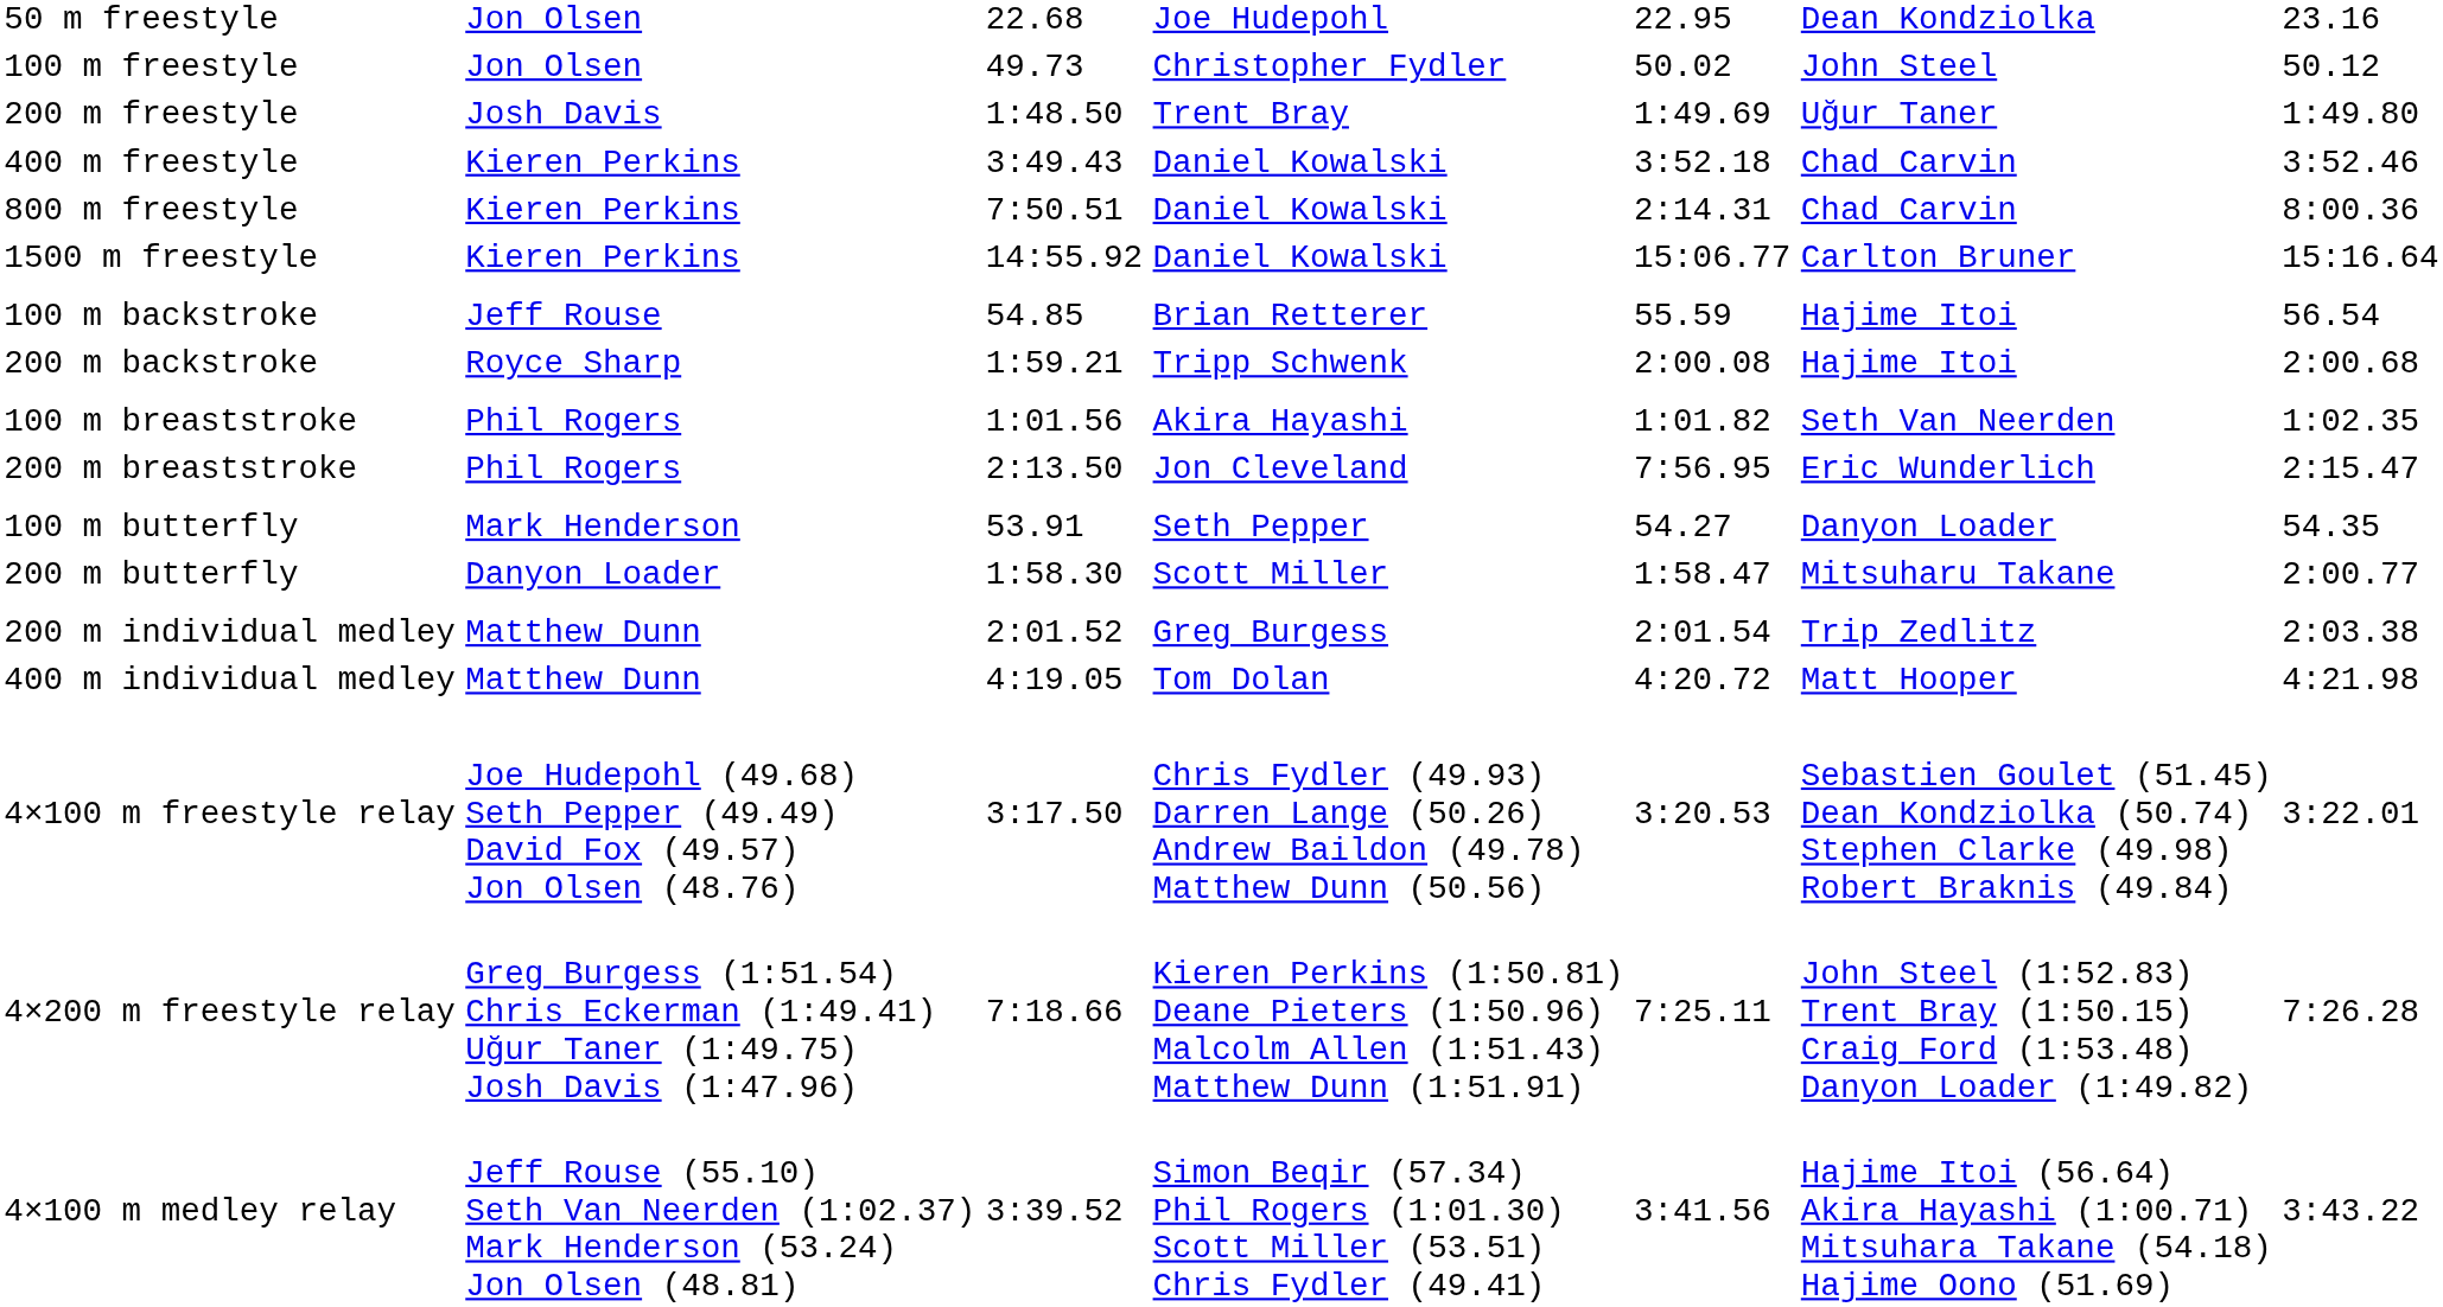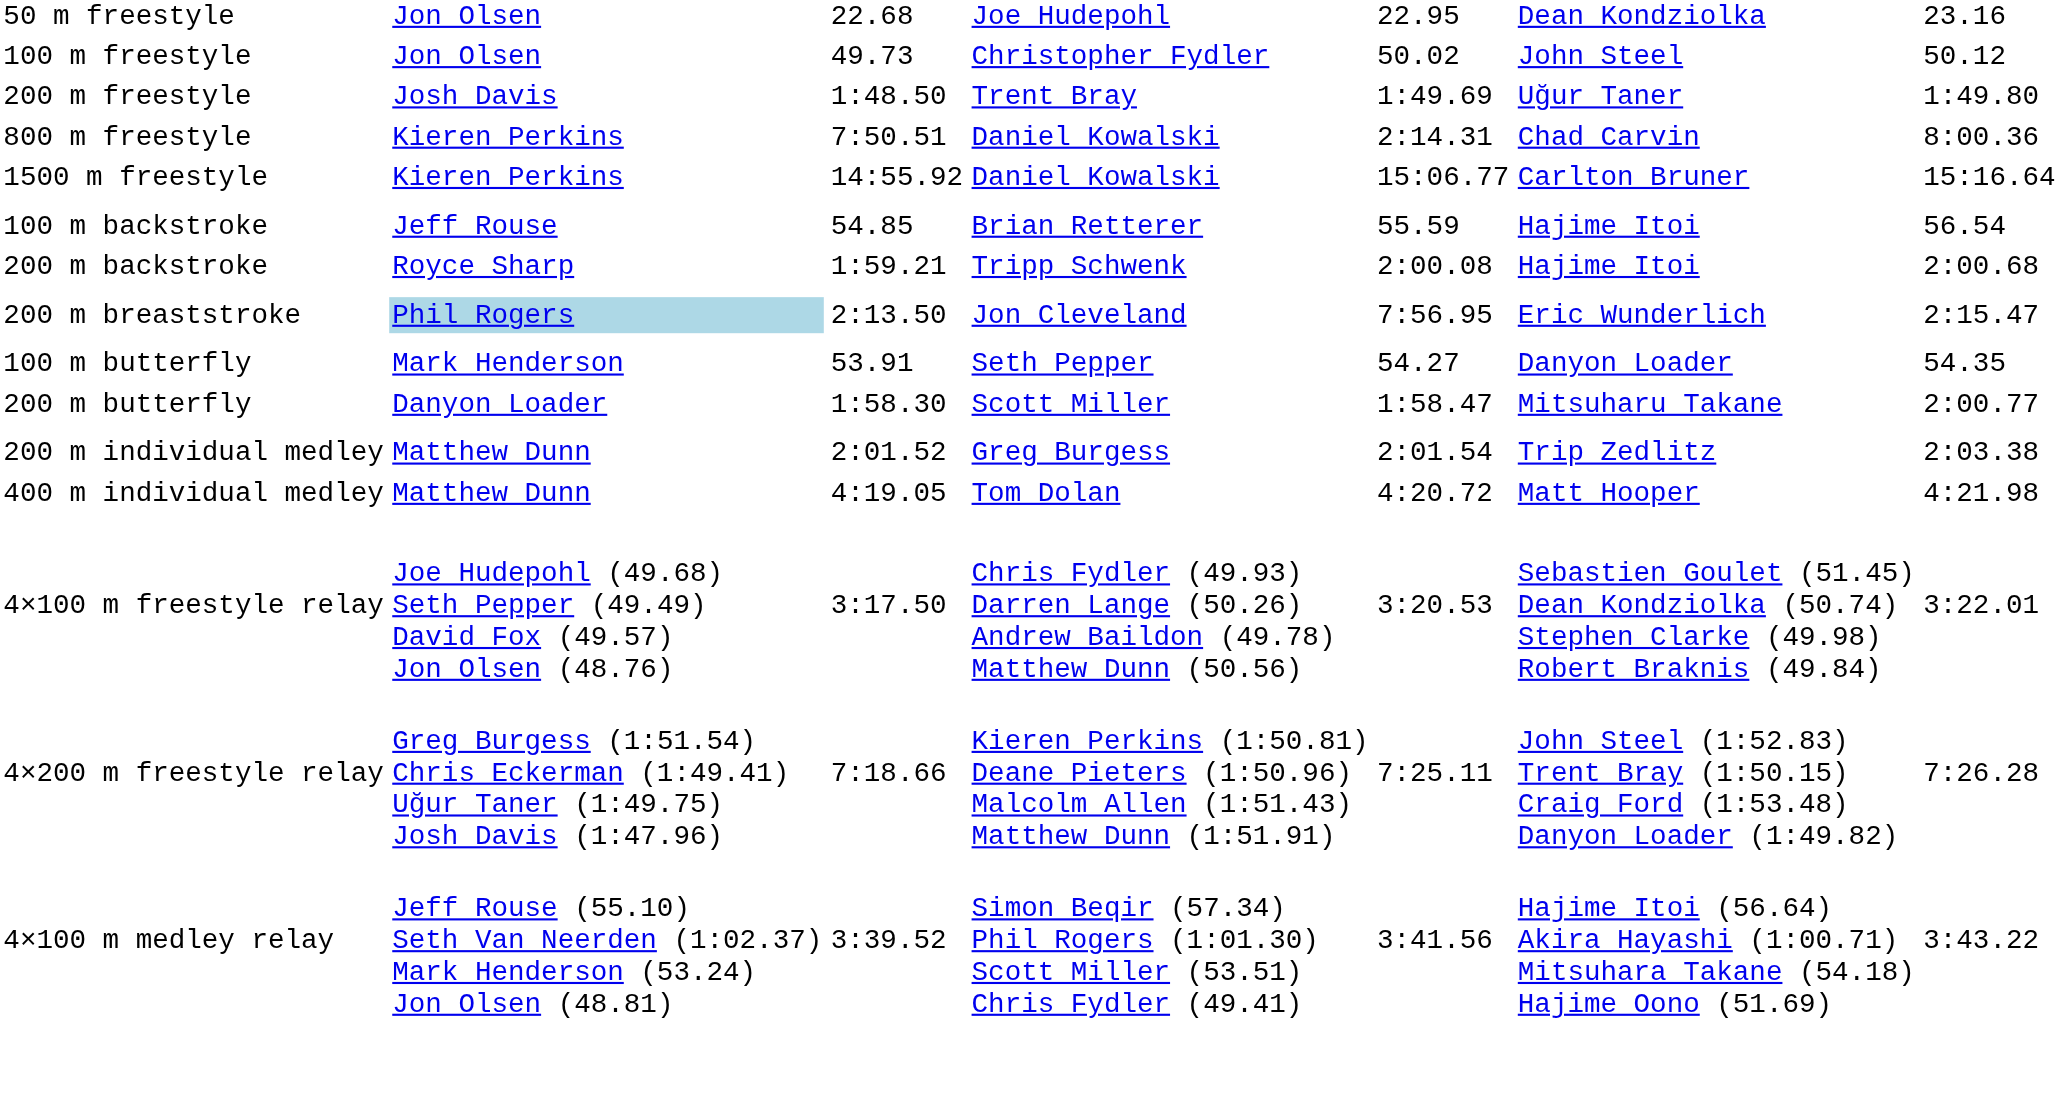 <table>
 <tr>
 <td>50 m freestyle <br></td>
 <td><a href='#'>Jon Olsen</a><br><small></small></td>
 <td>22.68</td>
 <td><a href='#'>Joe Hudepohl</a><br><small></small></td>
 <td>22.95</td>
 <td><a href='#'>Dean Kondziolka</a><br><small></small></td>
 <td>23.16</td>
 </tr>
 <tr>
 <td>100 m freestyle <br></td>
 <td><a href='#'>Jon Olsen</a><br><small></small></td>
 <td>49.73</td>
 <td><a href='#'>Christopher Fydler</a><br><small></small></td>
 <td>50.02</td>
 <td><a href='#'>John Steel</a><br><small></small></td>
 <td>50.12</td>
 </tr>
 <tr>
 <td>200 m freestyle <br></td>
 <td><a href='#'>Josh Davis</a><br><small></small></td>
 <td>1:48.50</td>
 <td><a href='#'>Trent Bray</a><br><small></small></td>
 <td>1:49.69</td>
 <td><a href='#'>Uğur Taner</a><br><small></small></td>
 <td>1:49.80</td>
-</tr>
-<tr>
-<td>400 m freestyle <br></td>
-<td><a href='#'>Kieren Perkins</a><br><small></small></td>
-<td>3:49.43</td>
-<td><a href='#'>Daniel Kowalski</a><br><small></small></td>
-<td>3:52.18</td>
-<td><a href='#'>Chad Carvin</a><br><small></small></td>
-<td>3:52.46</td>
 </tr>
 <tr>
 <td>800 m freestyle <br></td>
 <td><a href='#'>Kieren Perkins</a><br><small></small></td>
 <td>7:50.51</td>
 <td><a href='#'>Daniel Kowalski</a><br><small></small></td>
 <td>2:14.31</td>
 <td><a href='#'>Chad Carvin</a><br><small></small></td>
 <td>8:00.36</td>
 </tr>
 <tr>
 <td>1500 m freestyle <br></td>
 <td><a href='#'>Kieren Perkins</a><br><small></small></td>
 <td>14:55.92</td>
 <td><a href='#'>Daniel Kowalski</a><br><small></small></td>
 <td>15:06.77</td>
 <td><a href='#'>Carlton Bruner</a><br><small></small></td>
 <td>15:16.64</td>
 </tr>
 <tr>
 <td></td>
 <td></td>
 <td></td>
 <td></td>
 <td></td>
 <td></td>
 <td></td>
 </tr>
 <tr>
 <td>100 m backstroke <br></td>
 <td><a href='#'>Jeff Rouse</a><br><small></small></td>
 <td>54.85</td>
 <td><a href='#'>Brian Retterer</a><br><small></small></td>
 <td>55.59</td>
 <td><a href='#'>Hajime Itoi</a><br><small></small></td>
 <td>56.54</td>
 </tr>
 <tr>
 <td>200 m backstroke <br></td>
 <td><a href='#'>Royce Sharp</a><br><small></small></td>
 <td>1:59.21</td>
 <td><a href='#'>Tripp Schwenk</a><br><small></small></td>
 <td>2:00.08</td>
 <td><a href='#'>Hajime Itoi</a><br><small></small></td>
 <td>2:00.68</td>
 </tr>
 <tr>
 <td></td>
 <td></td>
 <td></td>
 <td></td>
 <td></td>
 <td></td>
 <td></td>
 </tr>
 <tr>
-<td>100 m breaststroke <br></td>
-<td><a href='#'>Phil Rogers</a><br><small></small></td>
-<td>1:01.56</td>
-<td><a href='#'>Akira Hayashi</a><br><small></small></td>
-<td>1:01.82</td>
-<td><a href='#'>Seth Van Neerden</a><br><small></small></td>
-<td>1:02.35</td>
-</tr>
-<tr>
 <td>200 m breaststroke <br></td>
-<td><a href='#'>Phil Rogers</a><br><small></small></td>
+<td style="background: lightblue;"><a href='#'>Phil Rogers</a><br><small></small></td>
 <td>2:13.50</td>
 <td><a href='#'>Jon Cleveland</a><br><small></small></td>
 <td>7:56.95</td>
 <td><a href='#'>Eric Wunderlich</a><br><small></small></td>
 <td>2:15.47</td>
 </tr>
 <tr>
 <td></td>
 <td></td>
 <td></td>
 <td></td>
 <td></td>
 <td></td>
 <td></td>
 </tr>
 <tr>
 <td>100 m butterfly <br></td>
 <td><a href='#'>Mark Henderson</a><br><small></small></td>
 <td>53.91</td>
 <td><a href='#'>Seth Pepper</a><br><small></small></td>
 <td>54.27</td>
 <td><a href='#'>Danyon Loader</a><br><small></small></td>
 <td>54.35</td>
 </tr>
 <tr>
 <td>200 m butterfly <br></td>
 <td><a href='#'>Danyon Loader</a><br><small></small></td>
 <td>1:58.30</td>
 <td><a href='#'>Scott Miller</a><br><small></small></td>
 <td>1:58.47</td>
 <td><a href='#'>Mitsuharu Takane</a><br><small></small></td>
 <td>2:00.77</td>
 </tr>
 <tr>
 <td></td>
 <td></td>
 <td></td>
 <td></td>
 <td></td>
 <td></td>
 <td></td>
 </tr>
 <tr>
 <td>200 m individual medley <br></td>
 <td><a href='#'>Matthew Dunn</a><br><small></small></td>
 <td>2:01.52</td>
 <td><a href='#'>Greg Burgess</a><br><small></small></td>
 <td>2:01.54</td>
 <td><a href='#'>Trip Zedlitz</a><br><small></small></td>
 <td>2:03.38</td>
 </tr>
 <tr>
 <td>400 m individual medley <br></td>
 <td><a href='#'>Matthew Dunn</a><br><small></small></td>
 <td>4:19.05</td>
 <td><a href='#'>Tom Dolan</a><br><small></small></td>
 <td>4:20.72</td>
 <td><a href='#'>Matt Hooper</a><br><small></small></td>
 <td>4:21.98</td>
 </tr>
 <tr>
 <td></td>
 <td></td>
 <td></td>
 <td></td>
 <td></td>
 <td></td>
 <td></td>
 </tr>
 <tr>
 <td>4×100 m freestyle relay <br></td>
 <td><br><a href='#'>Joe Hudepohl</a> (49.68)<br><a href='#'>Seth Pepper</a> (49.49)<br><a href='#'>David Fox</a> (49.57)<br><a href='#'>Jon Olsen</a> (48.76)</td>
 <td>3:17.50</td>
 <td><br><a href='#'>Chris Fydler</a> (49.93)<br><a href='#'>Darren Lange</a> (50.26)<br><a href='#'>Andrew Baildon</a> (49.78)<br><a href='#'>Matthew Dunn</a> (50.56)</td>
 <td>3:20.53</td>
 <td><br><a href='#'>Sebastien Goulet</a> (51.45)<br><a href='#'>Dean Kondziolka</a> (50.74)<br><a href='#'>Stephen Clarke</a> (49.98)<br><a href='#'>Robert Braknis</a> (49.84)</td>
 <td>3:22.01</td>
 </tr>
 <tr>
 <td>4×200 m freestyle relay <br></td>
 <td><br><a href='#'>Greg Burgess</a> (1:51.54)<br><a href='#'>Chris Eckerman</a> (1:49.41)<br><a href='#'>Uğur Taner</a> (1:49.75)<br><a href='#'>Josh Davis</a> (1:47.96)</td>
 <td>7:18.66</td>
 <td><br><a href='#'>Kieren Perkins</a> (1:50.81)<br><a href='#'>Deane Pieters</a> (1:50.96)<br><a href='#'>Malcolm Allen</a> (1:51.43)<br><a href='#'>Matthew Dunn</a> (1:51.91)</td>
 <td>7:25.11</td>
 <td><br><a href='#'>John Steel</a> (1:52.83)<br><a href='#'>Trent Bray</a> (1:50.15)<br><a href='#'>Craig Ford</a> (1:53.48)<br><a href='#'>Danyon Loader</a> (1:49.82)</td>
 <td>7:26.28</td>
 </tr>
 <tr>
 <td>4×100 m medley relay <br></td>
 <td><br><a href='#'>Jeff Rouse</a> (55.10)<br><a href='#'>Seth Van Neerden</a> (1:02.37)<br><a href='#'>Mark Henderson</a> (53.24)<br><a href='#'>Jon Olsen</a> (48.81)</td>
 <td>3:39.52</td>
 <td><br><a href='#'>Simon Beqir</a> (57.34)<br><a href='#'>Phil Rogers</a> (1:01.30)<br><a href='#'>Scott Miller</a> (53.51)<br><a href='#'>Chris Fydler</a> (49.41)</td>
 <td>3:41.56</td>
 <td><br><a href='#'>Hajime Itoi</a> (56.64)<br><a href='#'>Akira Hayashi</a> (1:00.71)<br><a href='#'>Mitsuhara Takane</a> (54.18)<br><a href='#'>Hajime Oono</a> (51.69)</td>
 <td>3:43.22</td>
 </tr>
 </table>
